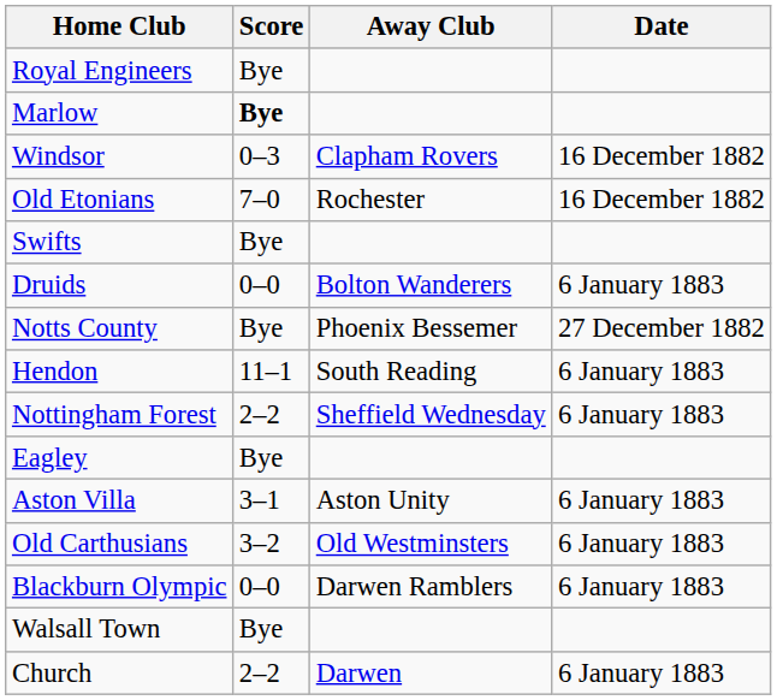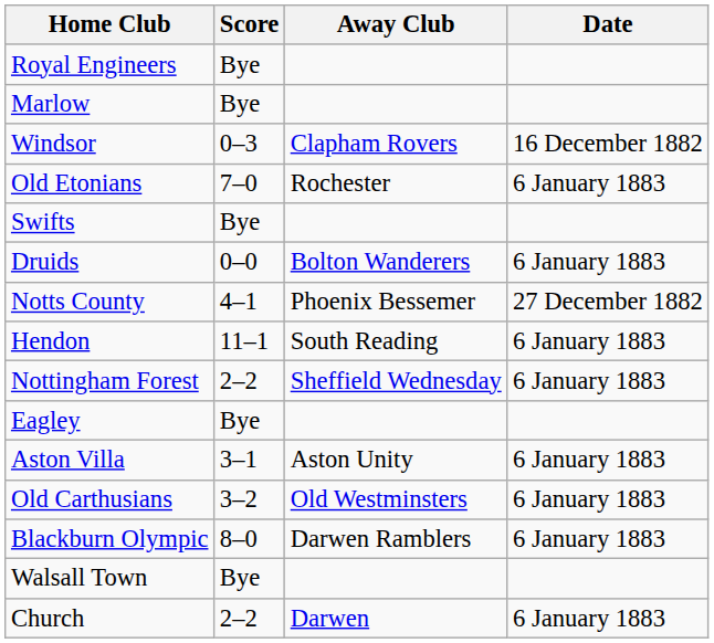 <table class="wikitable">
 <tr>
 <th>Home Club</th>
 <th>Score</th>
 <th>Away Club</th>
 <th>Date</th>
 </tr>
 <tr>
 <td><a href='#'>Royal Engineers</a></td>
 <td>Bye</td>
 <td></td>
 <td></td>
 </tr>
 <tr>
 <td><a href='#'>Marlow</a></td>
-<td><strong>Bye</strong></td>
+<td>Bye</td>
 <td></td>
 <td></td>
 </tr>
 <tr>
 <td><a href='#'>Windsor</a></td>
 <td>0–3</td>
 <td><a href='#'>Clapham Rovers</a></td>
 <td>16 December 1882</td>
 </tr>
 <tr>
 <td><a href='#'>Old Etonians</a></td>
 <td>7–0</td>
 <td>Rochester</td>
-<td>16 December 1882</td>
+<td>6 January 1883</td>
 </tr>
 <tr>
 <td><a href='#'>Swifts</a></td>
 <td>Bye</td>
 <td></td>
 <td></td>
 </tr>
 <tr>
 <td><a href='#'>Druids</a> </td>
 <td>0–0</td>
 <td><a href='#'>Bolton Wanderers</a></td>
 <td>6 January 1883</td>
 </tr>
 <tr>
 <td><a href='#'>Notts County</a></td>
-<td>Bye</td>
+<td>4–1</td>
 <td>Phoenix Bessemer</td>
 <td>27 December 1882</td>
 </tr>
 <tr>
 <td><a href='#'>Hendon</a></td>
 <td>11–1</td>
 <td>South Reading</td>
 <td>6 January 1883</td>
 </tr>
 <tr>
 <td><a href='#'>Nottingham Forest</a></td>
 <td>2–2</td>
 <td><a href='#'>Sheffield Wednesday</a></td>
 <td>6 January 1883</td>
 </tr>
 <tr>
 <td><a href='#'>Eagley</a></td>
 <td>Bye</td>
 <td></td>
 <td></td>
 </tr>
 <tr>
 <td><a href='#'>Aston Villa</a></td>
 <td>3–1</td>
 <td>Aston Unity</td>
 <td>6 January 1883</td>
 </tr>
 <tr>
 <td><a href='#'>Old Carthusians</a></td>
 <td>3–2</td>
 <td><a href='#'>Old Westminsters</a></td>
 <td>6 January 1883</td>
 </tr>
 <tr>
 <td><a href='#'>Blackburn Olympic</a></td>
-<td>0–0</td>
+<td>8–0</td>
 <td>Darwen Ramblers</td>
 <td>6 January 1883</td>
 </tr>
 <tr>
 <td>Walsall Town</td>
 <td>Bye</td>
 <td></td>
 <td></td>
 </tr>
 <tr>
 <td>Church</td>
 <td>2–2</td>
 <td><a href='#'>Darwen</a></td>
 <td>6 January 1883</td>
 </tr>
 </table>
